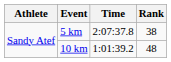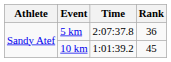 <table class=wikitable style="font-size:90%;">
 <tr>
 <th>Athlete</th>
 <th>Event</th>
 <th>Time</th>
 <th>Rank</th>
 </tr>
 <tr align=center>
 <td align=left rowspan=2><a href='#'>Sandy Atef</a></td>
 <td align=left><a href='#'>5 km</a></td>
 <td>2:07:37.8</td>
-<td>38</td>
+<td>36</td>
 </tr>
 <tr align=center>
 <td align=left><a href='#'>10 km</a></td>
 <td>1:01:39.2</td>
-<td>48</td>
+<td>45</td>
 </tr>
 </table>
